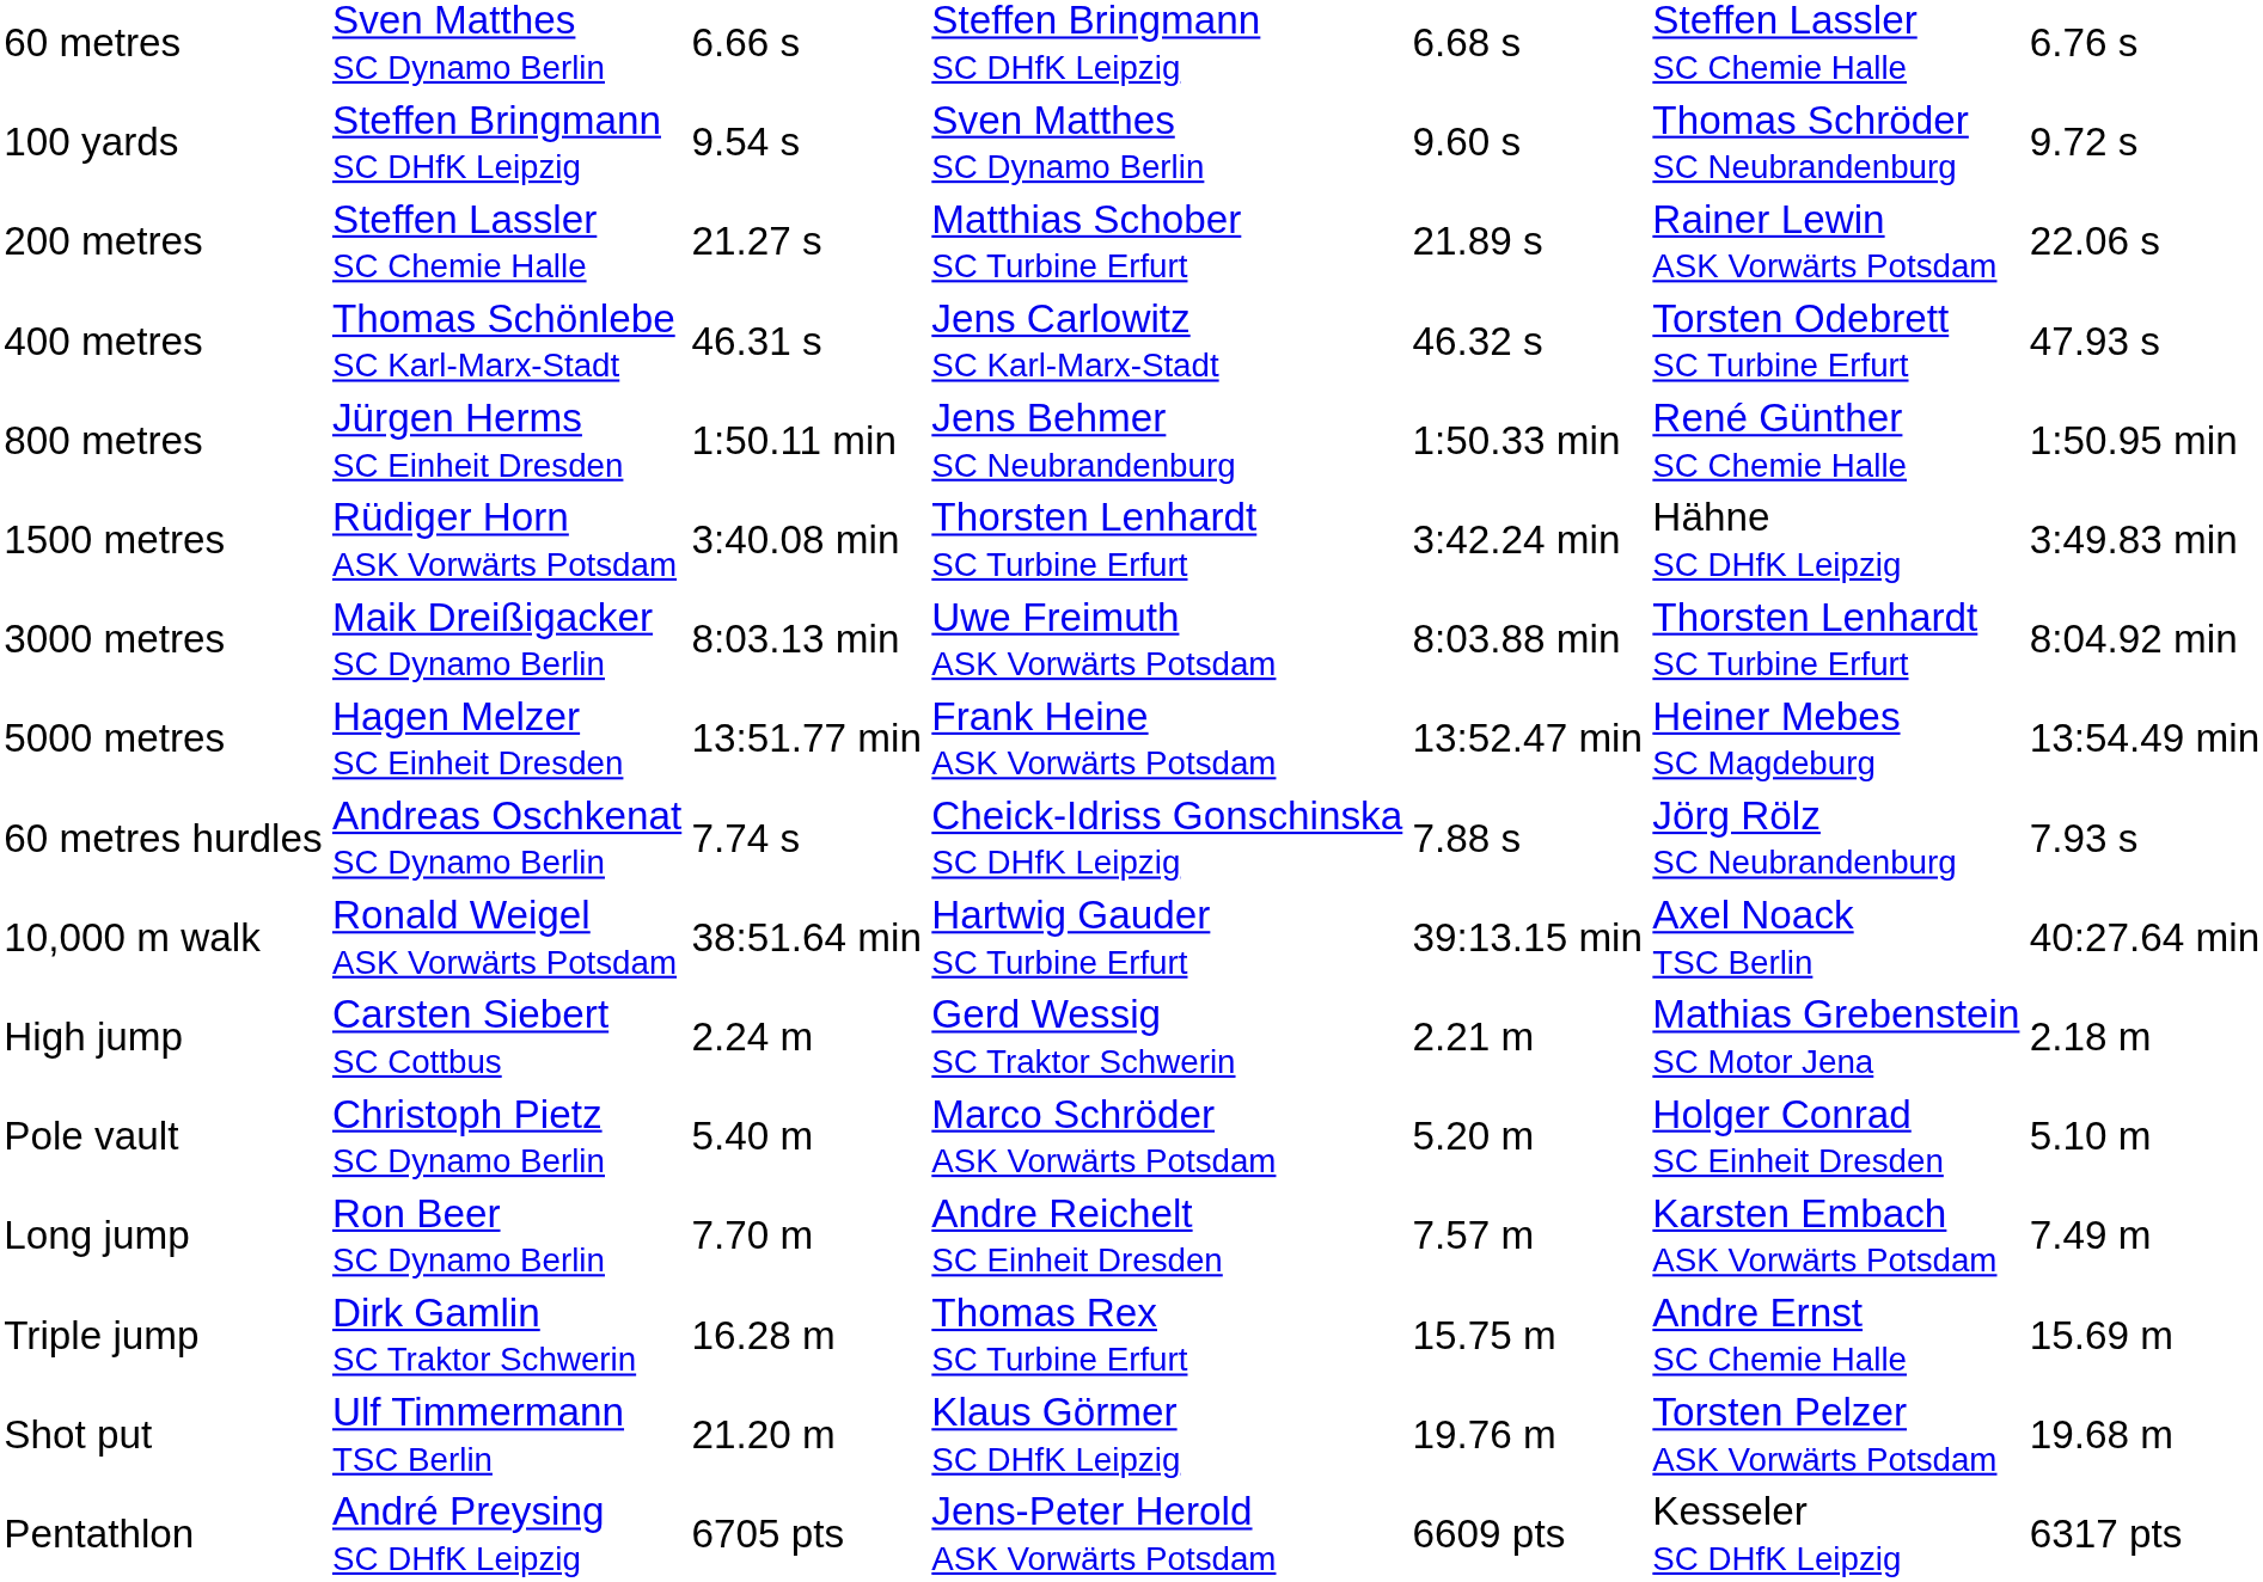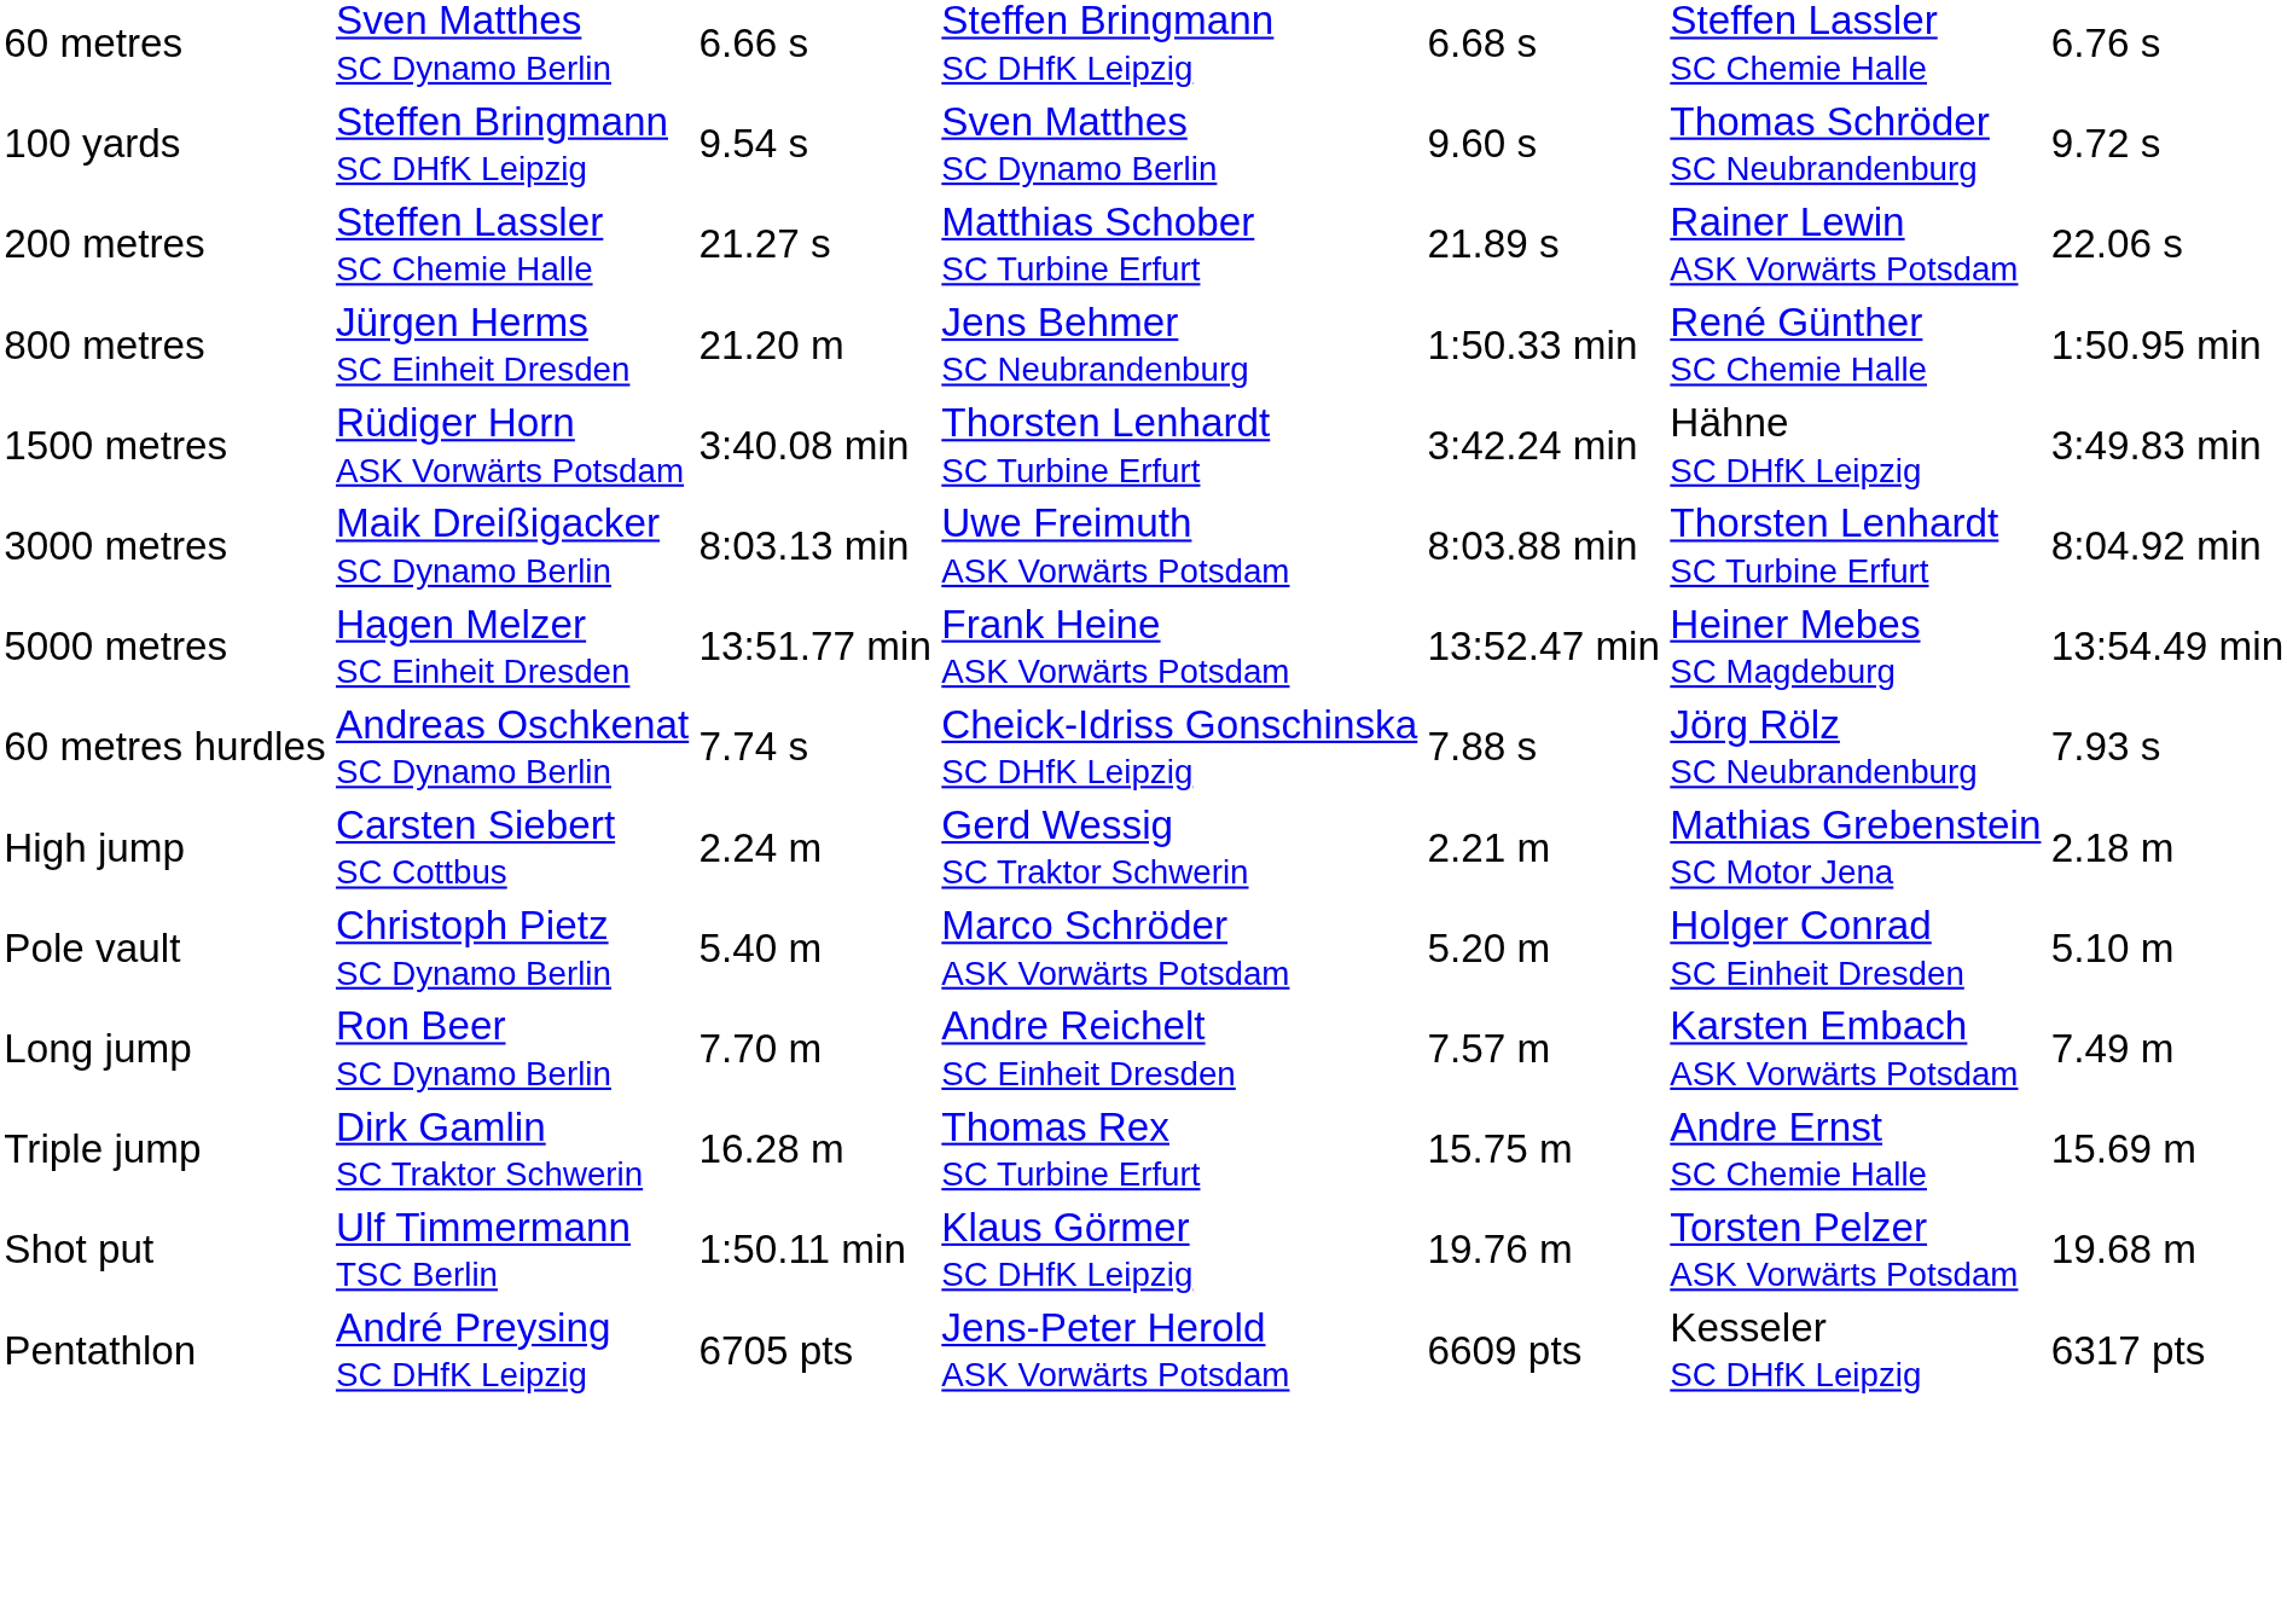 <table>
 <tr>
 <td>60 metres</td>
 <td><a href='#'>Sven Matthes</a><br><small><a href='#'>SC Dynamo Berlin</a></small></td>
 <td>6.66 s</td>
 <td><a href='#'>Steffen Bringmann</a><br><small><a href='#'>SC DHfK Leipzig</a></small></td>
 <td>6.68 s</td>
 <td><a href='#'>Steffen Lassler</a><br><small><a href='#'>SC Chemie Halle</a></small></td>
 <td>6.76 s</td>
 </tr>
 <tr>
 <td>100 yards</td>
 <td><a href='#'>Steffen Bringmann</a><br><small><a href='#'>SC DHfK Leipzig</a></small></td>
 <td>9.54 s</td>
 <td><a href='#'>Sven Matthes</a><br><small><a href='#'>SC Dynamo Berlin</a></small></td>
 <td>9.60 s</td>
 <td><a href='#'>Thomas Schröder</a><br><small><a href='#'>SC Neubrandenburg</a></small></td>
 <td>9.72 s</td>
 </tr>
 <tr>
 <td>200 metres</td>
 <td><a href='#'>Steffen Lassler</a><br><small><a href='#'>SC Chemie Halle</a></small></td>
 <td>21.27 s</td>
 <td><a href='#'>Matthias Schober</a><br><small><a href='#'>SC Turbine Erfurt</a></small></td>
 <td>21.89 s</td>
 <td><a href='#'>Rainer Lewin</a><br><small><a href='#'>ASK Vorwärts Potsdam</a></small></td>
 <td>22.06 s</td>
 </tr>
 <tr>
-<td>400 metres</td>
-<td><a href='#'>Thomas Schönlebe</a><br><small><a href='#'>SC Karl-Marx-Stadt</a></small></td>
-<td>46.31 s</td>
-<td><a href='#'>Jens Carlowitz</a><br><small><a href='#'>SC Karl-Marx-Stadt</a></small></td>
-<td>46.32 s</td>
-<td><a href='#'>Torsten Odebrett</a><br><small><a href='#'>SC Turbine Erfurt</a></small></td>
-<td>47.93 s</td>
-</tr>
-<tr>
 <td>800 metres</td>
 <td><a href='#'>Jürgen Herms</a><br><small><a href='#'>SC Einheit Dresden</a></small></td>
-<td>1:50.11 min</td>
+<td>21.20 m</td>
 <td><a href='#'>Jens Behmer</a><br><small><a href='#'>SC Neubrandenburg</a></small></td>
 <td>1:50.33 min</td>
 <td><a href='#'>René Günther</a><br><small><a href='#'>SC Chemie Halle</a></small></td>
 <td>1:50.95 min</td>
 </tr>
 <tr>
 <td>1500 metres</td>
 <td><a href='#'>Rüdiger Horn</a><br><small><a href='#'>ASK Vorwärts Potsdam</a></small></td>
 <td>3:40.08 min</td>
 <td><a href='#'>Thorsten Lenhardt</a><br><small><a href='#'>SC Turbine Erfurt</a></small></td>
 <td>3:42.24 min</td>
 <td>Hähne<br><small><a href='#'>SC DHfK Leipzig</a></small></td>
 <td>3:49.83 min</td>
 </tr>
 <tr>
 <td>3000 metres</td>
 <td><a href='#'>Maik Dreißigacker</a><br><small><a href='#'>SC Dynamo Berlin</a></small></td>
 <td>8:03.13 min</td>
 <td><a href='#'>Uwe Freimuth</a><br><small><a href='#'>ASK Vorwärts Potsdam</a></small></td>
 <td>8:03.88 min</td>
 <td><a href='#'>Thorsten Lenhardt</a><br><small><a href='#'>SC Turbine Erfurt</a></small></td>
 <td>8:04.92 min</td>
 </tr>
 <tr>
 <td>5000 metres</td>
 <td><a href='#'>Hagen Melzer</a><br><small><a href='#'>SC Einheit Dresden</a></small></td>
 <td>13:51.77 min</td>
 <td><a href='#'>Frank Heine</a><br><small><a href='#'>ASK Vorwärts Potsdam</a></small></td>
 <td>13:52.47 min</td>
 <td><a href='#'>Heiner Mebes</a><br><small><a href='#'>SC Magdeburg</a></small></td>
 <td>13:54.49 min</td>
 </tr>
 <tr>
 <td>60 metres hurdles</td>
 <td><a href='#'>Andreas Oschkenat</a><br><small><a href='#'>SC Dynamo Berlin</a></small></td>
 <td>7.74 s</td>
 <td><a href='#'>Cheick-Idriss Gonschinska</a><br><small><a href='#'>SC DHfK Leipzig</a></small></td>
 <td>7.88 s</td>
 <td><a href='#'>Jörg Rölz</a><br><small><a href='#'>SC Neubrandenburg</a></small></td>
 <td>7.93 s</td>
 </tr>
 <tr>
-<td>10,000 m walk</td>
-<td><a href='#'>Ronald Weigel</a><br><small><a href='#'>ASK Vorwärts Potsdam</a></small></td>
-<td>38:51.64 min</td>
-<td><a href='#'>Hartwig Gauder</a><br><small><a href='#'>SC Turbine Erfurt</a></small></td>
-<td>39:13.15 min</td>
-<td><a href='#'>Axel Noack</a><br><small><a href='#'>TSC Berlin</a></small></td>
-<td>40:27.64 min</td>
-</tr>
-<tr>
 <td>High jump</td>
 <td><a href='#'>Carsten Siebert</a><br><small><a href='#'>SC Cottbus</a></small></td>
 <td>2.24 m</td>
 <td><a href='#'>Gerd Wessig</a><br><small><a href='#'>SC Traktor Schwerin</a></small></td>
 <td>2.21 m</td>
 <td><a href='#'>Mathias Grebenstein</a><br><small><a href='#'>SC Motor Jena</a></small></td>
 <td>2.18 m</td>
 </tr>
 <tr>
 <td>Pole vault</td>
 <td><a href='#'>Christoph Pietz</a><br><small><a href='#'>SC Dynamo Berlin</a></small></td>
 <td>5.40 m</td>
 <td><a href='#'>Marco Schröder</a><br><small><a href='#'>ASK Vorwärts Potsdam</a></small></td>
 <td>5.20 m</td>
 <td><a href='#'>Holger Conrad</a><br><small><a href='#'>SC Einheit Dresden</a></small></td>
 <td>5.10 m</td>
 </tr>
 <tr>
 <td>Long jump</td>
 <td><a href='#'>Ron Beer</a><br><small><a href='#'>SC Dynamo Berlin</a></small></td>
 <td>7.70 m</td>
 <td><a href='#'>Andre Reichelt</a><br><small><a href='#'>SC Einheit Dresden</a></small></td>
 <td>7.57 m</td>
 <td><a href='#'>Karsten Embach</a><br><small><a href='#'>ASK Vorwärts Potsdam</a></small></td>
 <td>7.49 m</td>
 </tr>
 <tr>
 <td>Triple jump</td>
 <td><a href='#'>Dirk Gamlin</a><br><small><a href='#'>SC Traktor Schwerin</a></small></td>
 <td>16.28 m</td>
 <td><a href='#'>Thomas Rex</a><br><small><a href='#'>SC Turbine Erfurt</a></small></td>
 <td>15.75 m</td>
 <td><a href='#'>Andre Ernst</a><br><small><a href='#'>SC Chemie Halle</a></small></td>
 <td>15.69 m</td>
 </tr>
 <tr>
 <td>Shot put</td>
 <td><a href='#'>Ulf Timmermann</a><br><small><a href='#'>TSC Berlin</a></small></td>
-<td>21.20 m</td>
+<td>1:50.11 min</td>
 <td><a href='#'>Klaus Görmer</a><br><small><a href='#'>SC DHfK Leipzig</a></small></td>
 <td>19.76 m</td>
 <td><a href='#'>Torsten Pelzer</a><br><small><a href='#'>ASK Vorwärts Potsdam</a></small></td>
 <td>19.68 m</td>
 </tr>
 <tr>
 <td>Pentathlon</td>
 <td><a href='#'>André Preysing</a><br><small><a href='#'>SC DHfK Leipzig</a></small></td>
 <td>6705 pts</td>
 <td><a href='#'>Jens-Peter Herold</a><br><small><a href='#'>ASK Vorwärts Potsdam</a></small></td>
 <td>6609 pts</td>
 <td>Kesseler<br><small><a href='#'>SC DHfK Leipzig</a></small></td>
 <td>6317 pts</td>
 </tr>
 </table>
